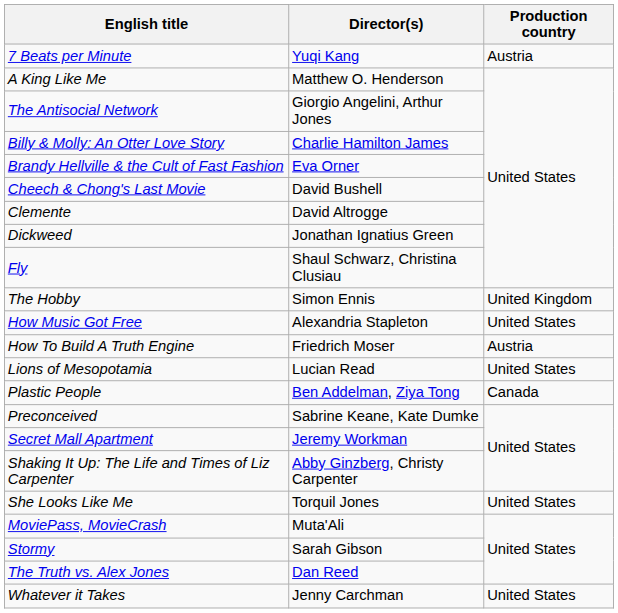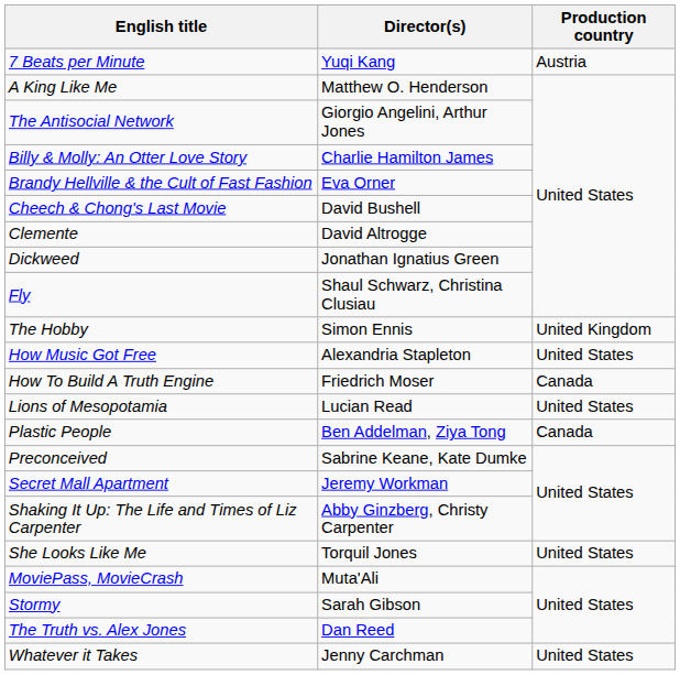 <table class="wikitable plainrowheaders" style="width:75%; margin-bottom:4px">
 <tr>
 <th scope="col">English title</th>
 <th scope="col">Director(s)</th>
 <th scope="col">Production country</th>
 </tr>
 <tr>
 <td scope="row"><em><a href='#'>7 Beats per Minute</a></em></td>
 <td><a href='#'>Yuqi Kang</a></td>
 <td>Austria</td>
 </tr>
 <tr>
 <td scope="row"><em>A King Like Me</em></td>
 <td>Matthew O. Henderson</td>
 <td rowspan="8">United States</td>
 </tr>
 <tr>
 <td scope="row"><em><a href='#'>The Antisocial Network</a></em></td>
 <td>Giorgio Angelini, Arthur Jones</td>
 </tr>
 <tr>
 <td scope="row"><em><a href='#'>Billy & Molly: An Otter Love Story</a></em></td>
 <td><a href='#'>Charlie Hamilton James</a></td>
 </tr>
 <tr>
 <td scope="row"><em><a href='#'>Brandy Hellville & the Cult of Fast Fashion</a></em></td>
 <td><a href='#'>Eva Orner</a></td>
 </tr>
 <tr>
 <td scope="row"><em><a href='#'>Cheech & Chong's Last Movie</a></em></td>
 <td>David Bushell</td>
 </tr>
 <tr>
 <td scope="row"><em>Clemente</em></td>
 <td>David Altrogge</td>
 </tr>
 <tr>
 <td scope="row"><em>Dickweed</em></td>
 <td>Jonathan Ignatius Green</td>
 </tr>
 <tr>
 <td scope="row"><em><a href='#'>Fly</a></em></td>
 <td>Shaul Schwarz, Christina Clusiau</td>
 </tr>
 <tr>
 <td scope="row"><em>The Hobby</em></td>
 <td>Simon Ennis</td>
 <td>United Kingdom</td>
 </tr>
 <tr>
 <td scope="row"><em><a href='#'>How Music Got Free</a></em></td>
 <td>Alexandria Stapleton</td>
 <td>United States</td>
 </tr>
 <tr>
 <td scope="row"><em>How To Build A Truth Engine</em></td>
 <td>Friedrich Moser</td>
-<td>Austria</td>
+<td>Canada</td>
 </tr>
 <tr>
 <td scope="row"><em>Lions of Mesopotamia</em></td>
 <td>Lucian Read</td>
 <td>United States</td>
 </tr>
 <tr>
 <td scope="row"><em>Plastic People</em></td>
 <td><a href='#'>Ben Addelman</a>, <a href='#'>Ziya Tong</a></td>
 <td>Canada</td>
 </tr>
 <tr>
 <td scope="row"><em>Preconceived</em></td>
 <td>Sabrine Keane, Kate Dumke</td>
 <td rowspan="3">United States</td>
 </tr>
 <tr>
 <td scope="row"><em><a href='#'>Secret Mall Apartment</a></em></td>
 <td><a href='#'>Jeremy Workman</a></td>
 </tr>
 <tr>
 <td scope="row"><em>Shaking It Up: The Life and Times of Liz Carpenter</em></td>
 <td><a href='#'>Abby Ginzberg</a>, Christy Carpenter</td>
 </tr>
 <tr>
 <td scope="row"><em>She Looks Like Me</em></td>
 <td>Torquil Jones</td>
 <td>United States</td>
 </tr>
 <tr>
 <td scope="row"><em><a href='#'>MoviePass, MovieCrash</a></em></td>
 <td>Muta'Ali</td>
 <td rowspan="3">United States</td>
 </tr>
 <tr>
 <td scope="row"><em><a href='#'>Stormy</a></em></td>
 <td>Sarah Gibson</td>
 </tr>
 <tr>
 <td scope="row"><em><a href='#'>The Truth vs. Alex Jones</a></em></td>
 <td><a href='#'>Dan Reed</a></td>
 </tr>
 <tr>
 <td scope="row"><em>Whatever it Takes</em></td>
 <td>Jenny Carchman</td>
 <td>United States</td>
 </tr>
 </table>
